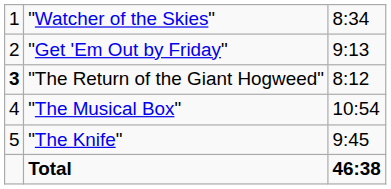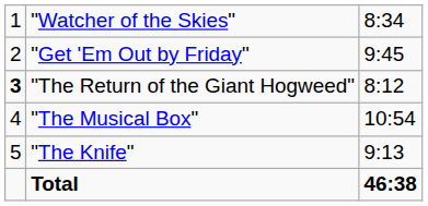 <table class="wikitable">
 <tr>
 <td>1</td>
 <td>"<a href='#'>Watcher of the Skies</a>"</td>
 <td>8:34</td>
 </tr>
 <tr>
 <td>2</td>
 <td>"<a href='#'>Get 'Em Out by Friday</a>"</td>
-<td>9:13</td>
+<td>9:45</td>
 </tr>
 <tr>
 <td><strong>3</strong></td>
 <td>"The Return of the Giant Hogweed"</td>
 <td>8:12</td>
 </tr>
 <tr>
 <td>4</td>
 <td>"<a href='#'>The Musical Box</a>"</td>
 <td>10:54</td>
 </tr>
 <tr>
 <td>5</td>
 <td>"<a href='#'>The Knife</a>"</td>
-<td>9:45</td>
+<td>9:13</td>
 </tr>
 <tr>
 <td></td>
 <td><strong>Total</strong></td>
 <td><strong>46:38</strong></td>
 </tr>
 </table>
